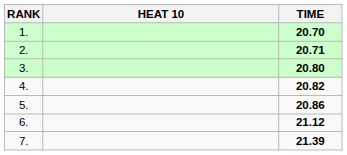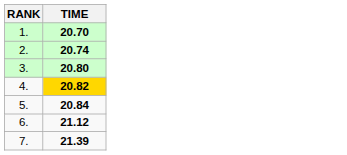 <table class="wikitable" style="border-collapse: collapse; font-size: 90%;">
 <tr>
 <th>RANK</th>
-<th style="width: 20em">HEAT 10</th>
 <th style="width: 5em">TIME</th>
 </tr>
 <tr style="background:#ccffcc;">
 <td align="center">1.</td>
-<td></td>
 <td align="center"><strong>20.70</strong></td>
 </tr>
 <tr style="background:#ccffcc;">
 <td align="center">2.</td>
-<td></td>
-<td align="center"><strong>20.71</strong></td>
+<td align="center"><strong>20.74</strong></td>
 </tr>
 <tr style="background:#ccffcc;">
 <td align="center">3.</td>
-<td></td>
 <td align="center"><strong>20.80</strong></td>
 </tr>
 <tr>
 <td align="center">4.</td>
-<td></td>
-<td align="center"><strong>20.82</strong></td>
+<td align="center" style="background: gold;"><strong>20.82</strong></td>
 </tr>
 <tr>
 <td align="center">5.</td>
-<td></td>
-<td align="center"><strong>20.86</strong></td>
+<td align="center"><strong>20.84</strong></td>
 </tr>
 <tr>
 <td align="center">6.</td>
-<td></td>
 <td align="center"><strong>21.12</strong></td>
 </tr>
 <tr>
 <td align="center">7.</td>
-<td></td>
 <td align="center"><strong>21.39</strong></td>
 </tr>
 </table>
